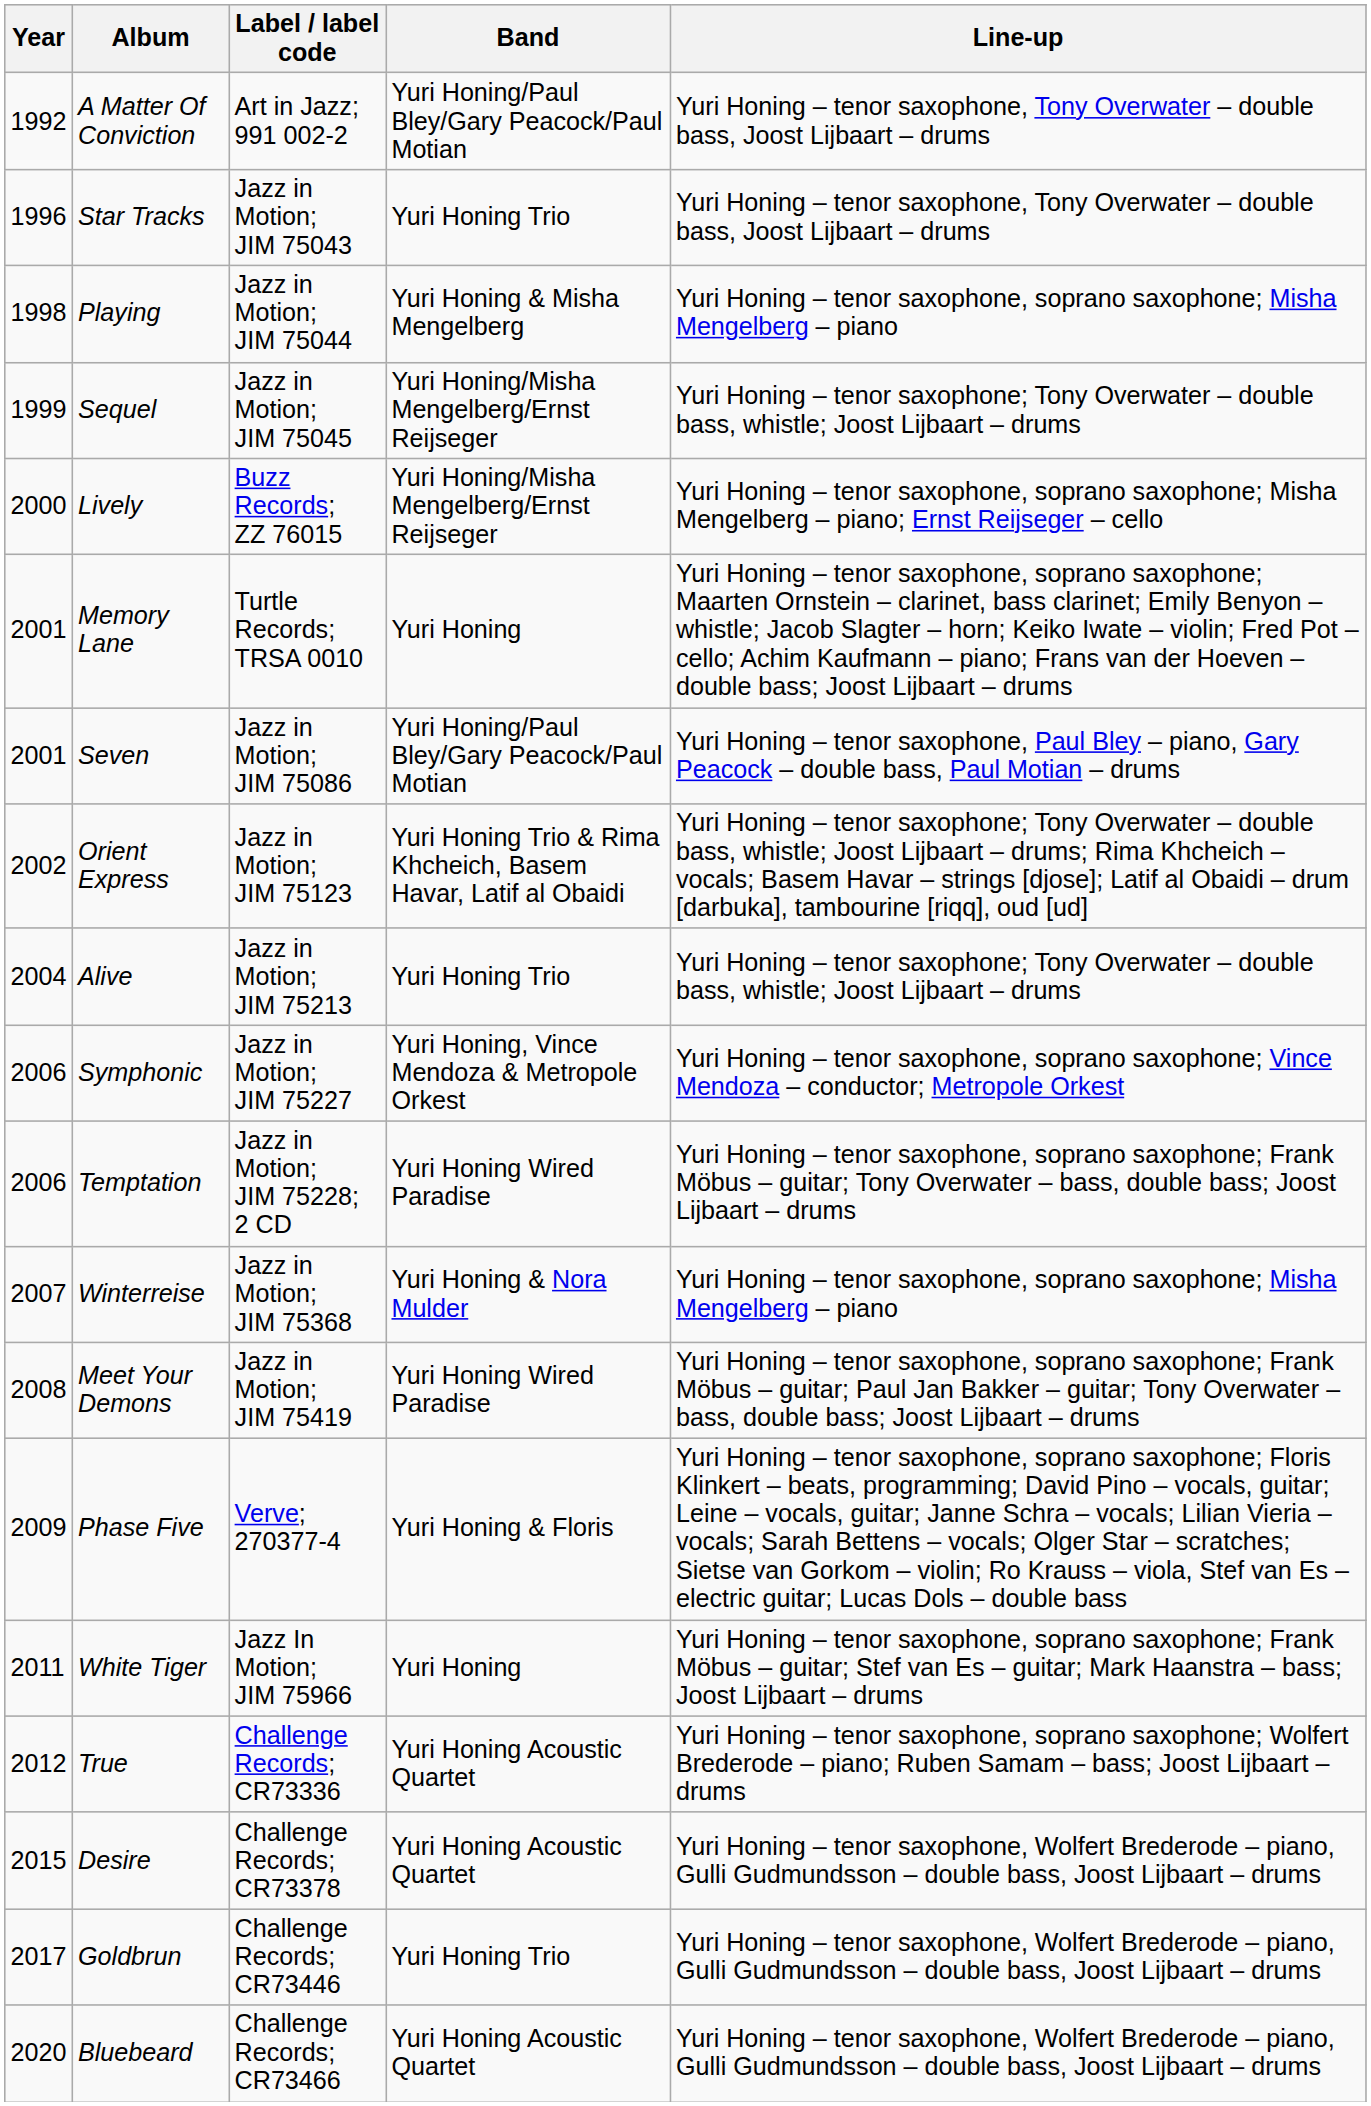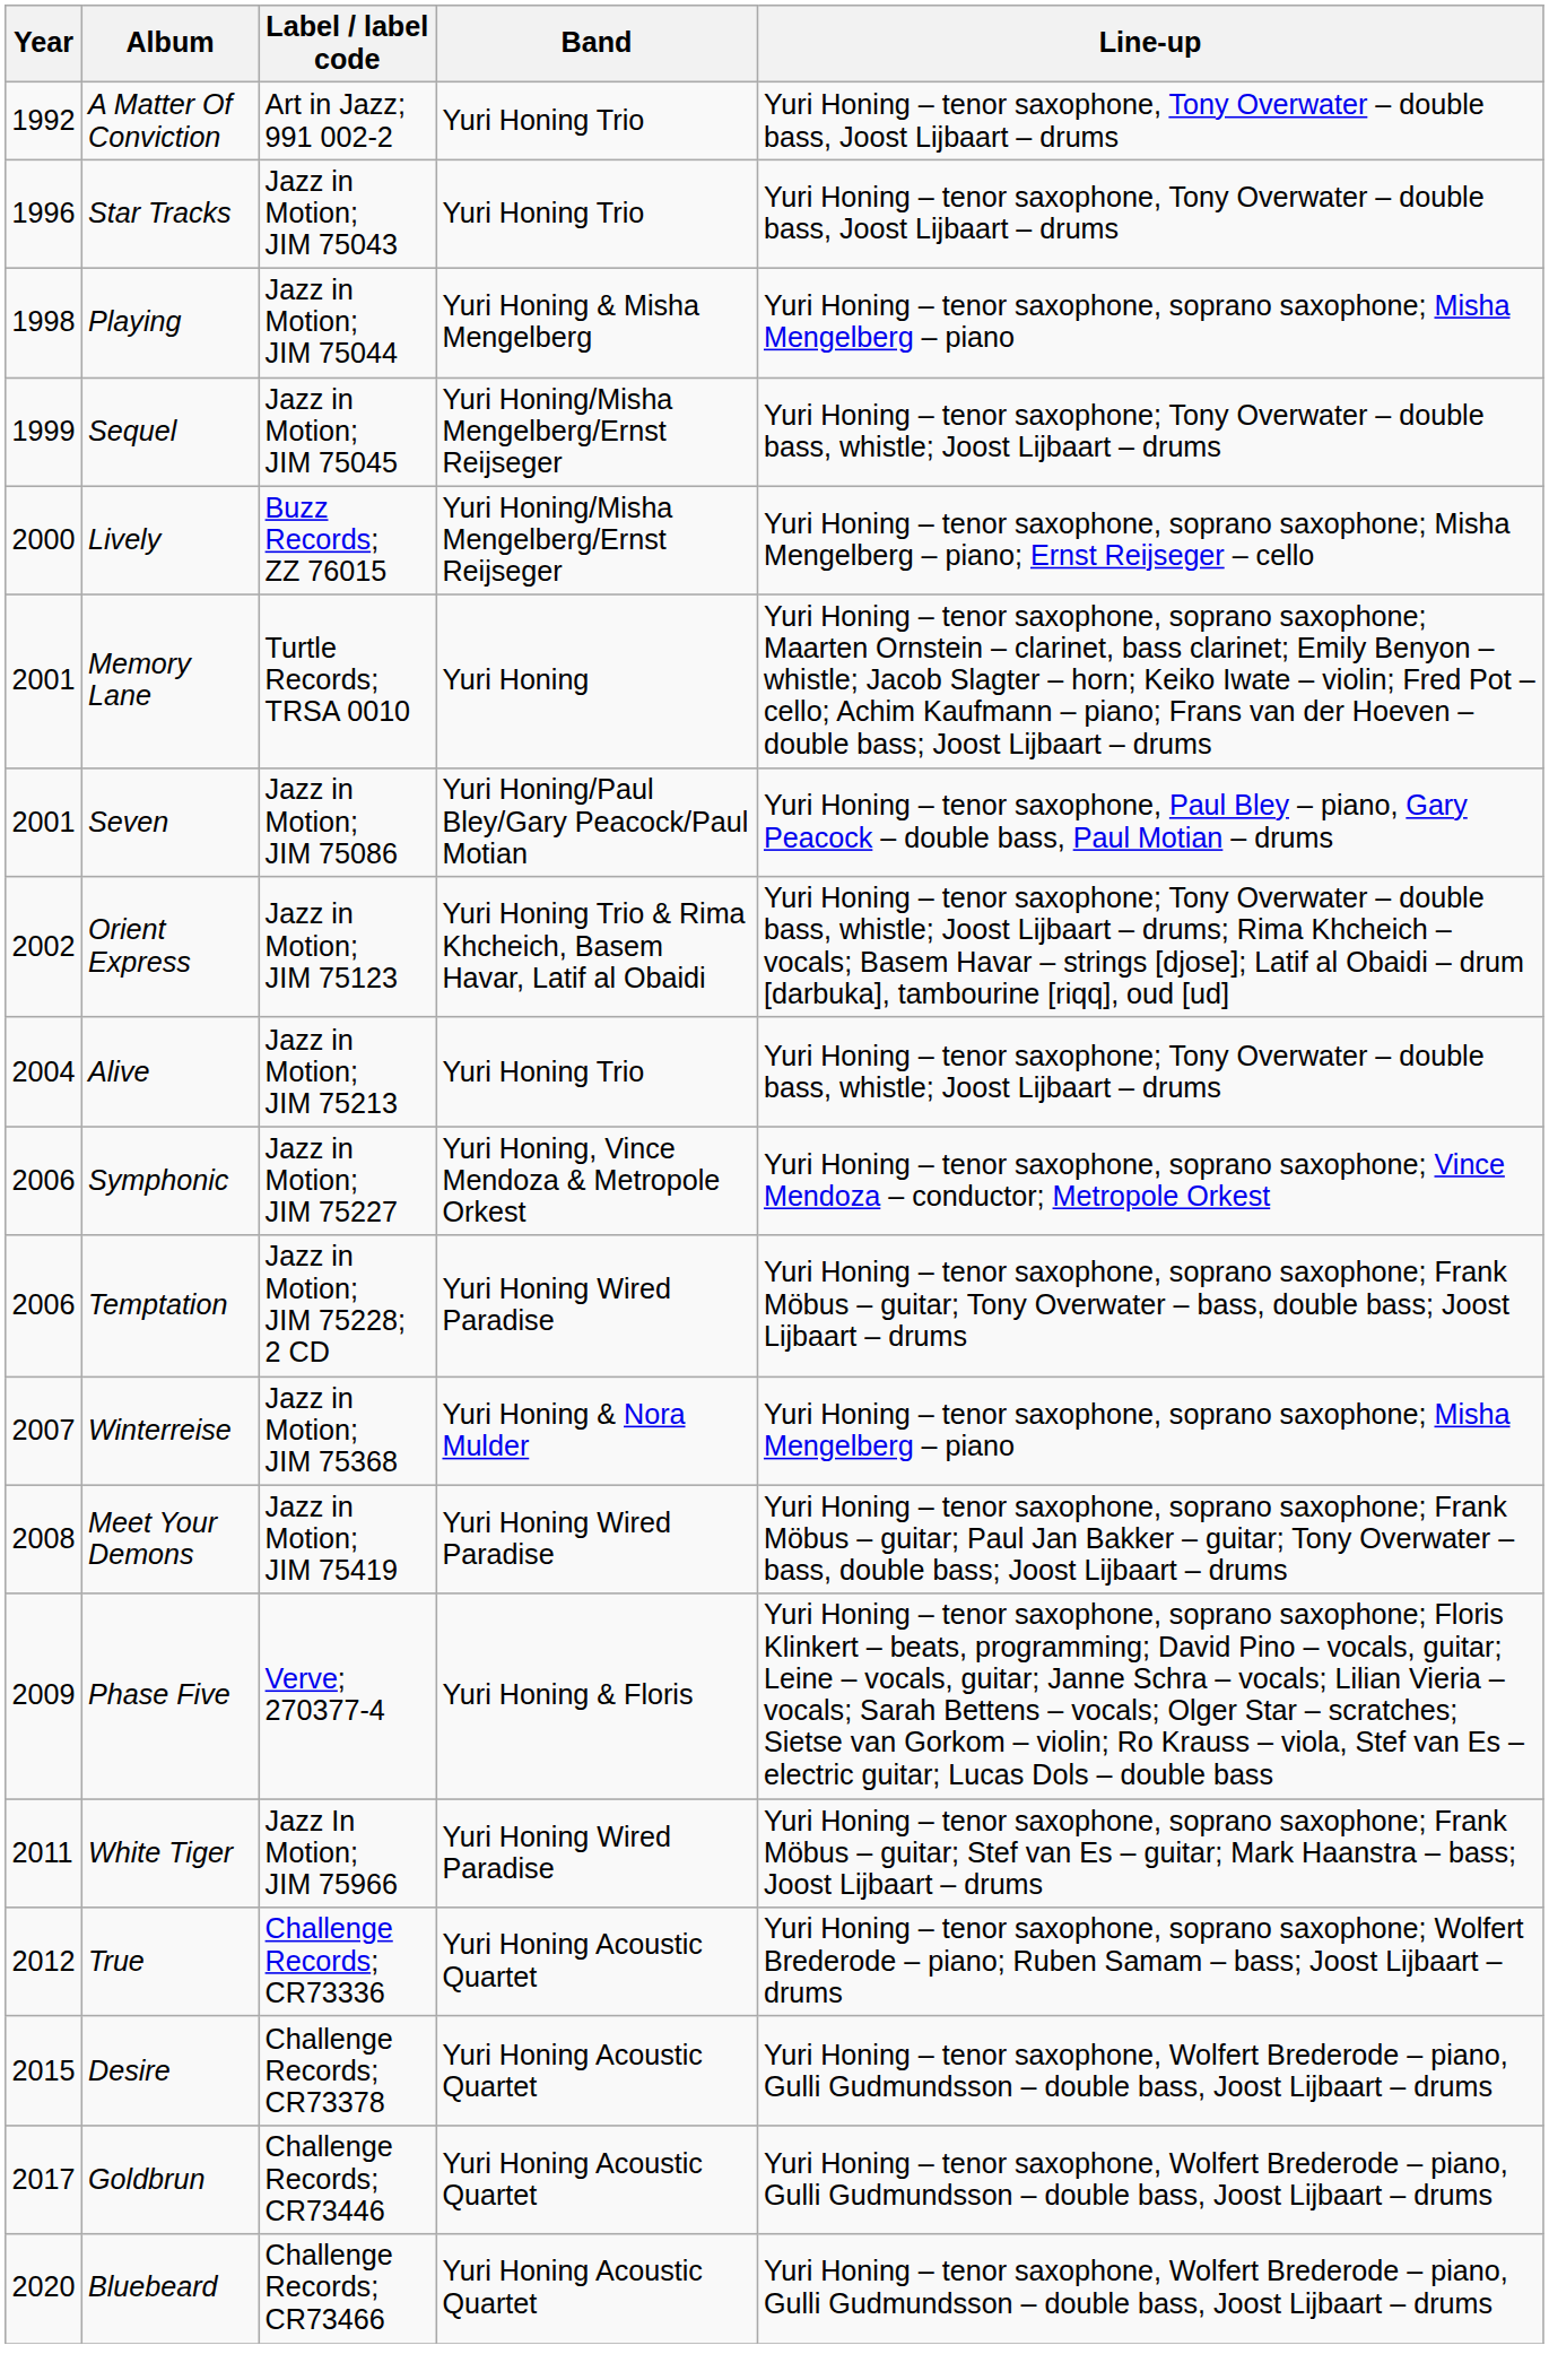 <table class="wikitable">
 <tr>
 <th>Year</th>
 <th>Album</th>
 <th>Label / label code</th>
 <th>Band</th>
 <th>Line-up</th>
 </tr>
 <tr>
 <td>1992</td>
 <td><em>A Matter Of Conviction</em></td>
 <td>Art in Jazz;<br>991 002-2</td>
-<td>Yuri Honing/Paul Bley/Gary Peacock/Paul Motian</td>
+<td>Yuri Honing Trio</td>
 <td>Yuri Honing – tenor saxophone, <a href='#'>Tony Overwater</a> – double bass, Joost Lijbaart – drums</td>
 </tr>
 <tr>
 <td>1996</td>
 <td><em>Star Tracks</em></td>
 <td>Jazz in Motion;<br>JIM 75043</td>
 <td>Yuri Honing Trio</td>
 <td>Yuri Honing – tenor saxophone, Tony Overwater – double bass, Joost Lijbaart – drums</td>
 </tr>
 <tr>
 <td>1998</td>
 <td><em>Playing</em></td>
 <td>Jazz in Motion;<br>JIM 75044</td>
 <td>Yuri Honing & Misha Mengelberg</td>
 <td>Yuri Honing – tenor saxophone, soprano saxophone; <a href='#'>Misha Mengelberg</a> – piano</td>
 </tr>
 <tr>
 <td>1999</td>
 <td><em>Sequel</em></td>
 <td>Jazz in Motion;<br>JIM 75045</td>
 <td>Yuri Honing/Misha Mengelberg/Ernst Reijseger</td>
 <td>Yuri Honing – tenor saxophone; Tony Overwater – double bass, whistle; Joost Lijbaart – drums</td>
 </tr>
 <tr>
 <td>2000</td>
 <td><em>Lively</em></td>
 <td><a href='#'>Buzz Records</a>;<br>ZZ 76015</td>
 <td>Yuri Honing/Misha Mengelberg/Ernst Reijseger</td>
 <td>Yuri Honing – tenor saxophone, soprano saxophone; Misha Mengelberg – piano; <a href='#'>Ernst Reijseger</a> – cello</td>
 </tr>
 <tr>
 <td>2001</td>
 <td><em>Memory Lane</em></td>
 <td>Turtle Records; TRSA 0010</td>
 <td>Yuri Honing</td>
 <td>Yuri Honing – tenor saxophone, soprano saxophone; Maarten Ornstein – clarinet, bass clarinet; Emily Benyon – whistle; Jacob Slagter – horn; Keiko Iwate – violin; Fred Pot – cello; Achim Kaufmann – piano; Frans van der Hoeven – double bass; Joost Lijbaart – drums</td>
 </tr>
 <tr>
 <td>2001</td>
 <td><em>Seven</em></td>
 <td>Jazz in Motion;<br>JIM 75086</td>
 <td>Yuri Honing/Paul Bley/Gary Peacock/Paul Motian</td>
 <td>Yuri Honing – tenor saxophone, <a href='#'>Paul Bley</a> – piano, <a href='#'>Gary Peacock</a> – double bass, <a href='#'>Paul Motian</a> – drums</td>
 </tr>
 <tr>
 <td>2002</td>
 <td><em>Orient Express</em></td>
 <td>Jazz in Motion;<br>JIM 75123</td>
 <td>Yuri Honing Trio & Rima Khcheich, Basem Havar, Latif al Obaidi</td>
 <td>Yuri Honing – tenor saxophone; Tony Overwater – double bass, whistle; Joost Lijbaart – drums; Rima Khcheich – vocals; Basem Havar – strings [djose]; Latif al Obaidi – drum [darbuka], tambourine [riqq], oud [ud]</td>
 </tr>
 <tr>
 <td>2004</td>
 <td><em>Alive</em></td>
 <td>Jazz in Motion;<br>JIM 75213</td>
 <td>Yuri Honing Trio</td>
 <td>Yuri Honing – tenor saxophone; Tony Overwater – double bass, whistle; Joost Lijbaart – drums</td>
 </tr>
 <tr>
 <td>2006</td>
 <td><em>Symphonic</em></td>
 <td>Jazz in Motion;<br>JIM 75227</td>
 <td>Yuri Honing, Vince Mendoza & Metropole Orkest</td>
 <td>Yuri Honing – tenor saxophone, soprano saxophone; <a href='#'>Vince Mendoza</a> – conductor; <a href='#'>Metropole Orkest</a></td>
 </tr>
 <tr>
 <td>2006</td>
 <td><em>Temptation</em></td>
 <td>Jazz in Motion;<br>JIM 75228;<br>2 CD</td>
 <td>Yuri Honing Wired Paradise</td>
 <td>Yuri Honing – tenor saxophone, soprano saxophone; Frank Möbus – guitar; Tony Overwater – bass, double bass; Joost Lijbaart – drums</td>
 </tr>
 <tr>
 <td>2007</td>
 <td><em>Winterreise</em></td>
 <td>Jazz in Motion;<br>JIM 75368</td>
 <td>Yuri Honing & <a href='#'>Nora Mulder</a></td>
 <td>Yuri Honing – tenor saxophone, soprano saxophone; <a href='#'>Misha Mengelberg</a> – piano</td>
 </tr>
 <tr>
 <td>2008</td>
 <td><em>Meet Your Demons</em></td>
 <td>Jazz in Motion;<br>JIM 75419</td>
 <td>Yuri Honing Wired Paradise</td>
 <td>Yuri Honing – tenor saxophone, soprano saxophone; Frank Möbus – guitar; Paul Jan Bakker – guitar; Tony Overwater – bass, double bass; Joost Lijbaart – drums</td>
 </tr>
 <tr>
 <td>2009</td>
 <td><em>Phase Five</em></td>
 <td><a href='#'>Verve</a>; 270377-4</td>
 <td>Yuri Honing & Floris</td>
 <td>Yuri Honing – tenor saxophone, soprano saxophone; Floris Klinkert – beats, programming;  David Pino – vocals, guitar; Leine – vocals, guitar; Janne Schra – vocals; Lilian Vieria – vocals; Sarah Bettens – vocals; Olger Star – scratches; Sietse van Gorkom – violin; Ro Krauss – viola, Stef van Es – electric guitar; Lucas Dols – double bass</td>
 </tr>
 <tr>
 <td>2011</td>
 <td><em>White Tiger</em></td>
 <td>Jazz In Motion;<br>JIM 75966</td>
-<td>Yuri Honing</td>
+<td>Yuri Honing Wired Paradise</td>
 <td>Yuri Honing – tenor saxophone, soprano saxophone; Frank Möbus – guitar; Stef van Es – guitar; Mark Haanstra – bass; Joost Lijbaart – drums</td>
 </tr>
 <tr>
 <td>2012</td>
 <td><em>True</em></td>
 <td><a href='#'>Challenge Records</a>;<br>CR73336</td>
 <td>Yuri Honing Acoustic Quartet</td>
 <td>Yuri Honing – tenor saxophone, soprano saxophone; Wolfert Brederode – piano; Ruben Samam – bass; Joost Lijbaart – drums</td>
 </tr>
 <tr>
 <td>2015</td>
 <td><em>Desire</em></td>
 <td>Challenge Records; CR73378</td>
 <td>Yuri Honing Acoustic Quartet</td>
 <td>Yuri Honing – tenor saxophone, Wolfert Brederode – piano, Gulli Gudmundsson – double bass, Joost Lijbaart – drums</td>
 </tr>
 <tr>
 <td>2017</td>
 <td><em>Goldbrun</em></td>
 <td>Challenge Records; CR73446</td>
-<td>Yuri Honing Trio</td>
+<td>Yuri Honing Acoustic Quartet</td>
 <td>Yuri Honing – tenor saxophone, Wolfert Brederode – piano, Gulli Gudmundsson – double bass, Joost Lijbaart – drums</td>
 </tr>
 <tr>
 <td>2020</td>
 <td><em>Bluebeard</em></td>
 <td>Challenge Records; CR73466</td>
 <td>Yuri Honing Acoustic Quartet</td>
 <td>Yuri Honing – tenor saxophone, Wolfert Brederode – piano, Gulli Gudmundsson – double bass, Joost Lijbaart – drums</td>
 </tr>
 </table>
